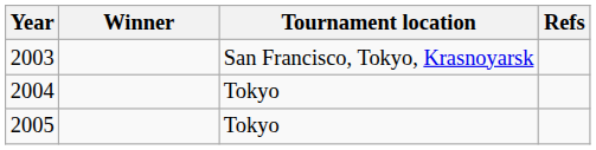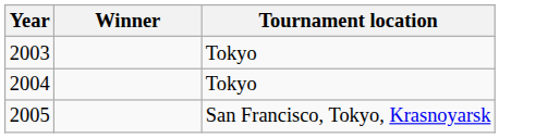 <table class="wikitable" style="text-align: left;">
 <tr>
 <th>Year</th>
 <th style="padding:0 2em">Winner</th>
 <th style="padding:0 1em">Tournament location</th>
-<th>Refs</th>
 </tr>
 <tr>
 <td>2003</td>
 <td></td>
-<td>San Francisco, Tokyo, <a href='#'>Krasnoyarsk</a></td>
-<td></td>
+<td>Tokyo</td>
 </tr>
 <tr>
 <td>2004</td>
 <td></td>
 <td>Tokyo</td>
-<td></td>
 </tr>
 <tr>
 <td>2005</td>
 <td></td>
-<td>Tokyo</td>
-<td></td>
+<td>San Francisco, Tokyo, <a href='#'>Krasnoyarsk</a></td>
 </tr>
 </table>
